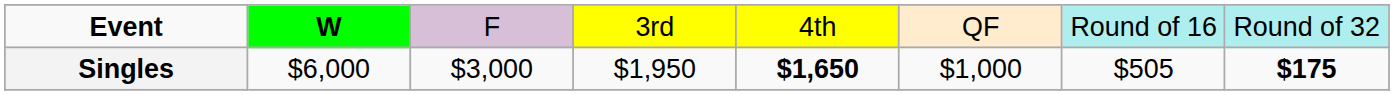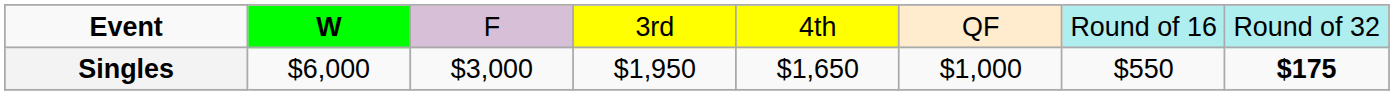 <table class=wikitable style=font-size:95%;text-align:center>
 <tr>
 <td style="width:130px"><strong>Event</strong></td>
 <td style="width:85px; background:lime"><strong>W</strong></td>
 <td style="width:85px; background:thistle">F</td>
 <td style="width:85px; background:#ffff00">3rd</td>
 <td style="width:85px; background:#ffff00">4th</td>
 <td style="width:85px; background:#ffebcd">QF</td>
 <td style="width:85px; background:#afeeee">Round of 16</td>
 <td style="width:85px; background:#afeeee">Round of 32</td>
 </tr>
 <tr>
 <th style=background:#f3f3f3>Singles </th>
 <td>$6,000</td>
 <td>$3,000</td>
 <td>$1,950</td>
-<td><strong>$1,650</strong></td>
+<td>$1,650</td>
 <td>$1,000</td>
-<td>$505</td>
+<td>$550</td>
 <td><strong>$175</strong></td>
 </tr>
 </table>
